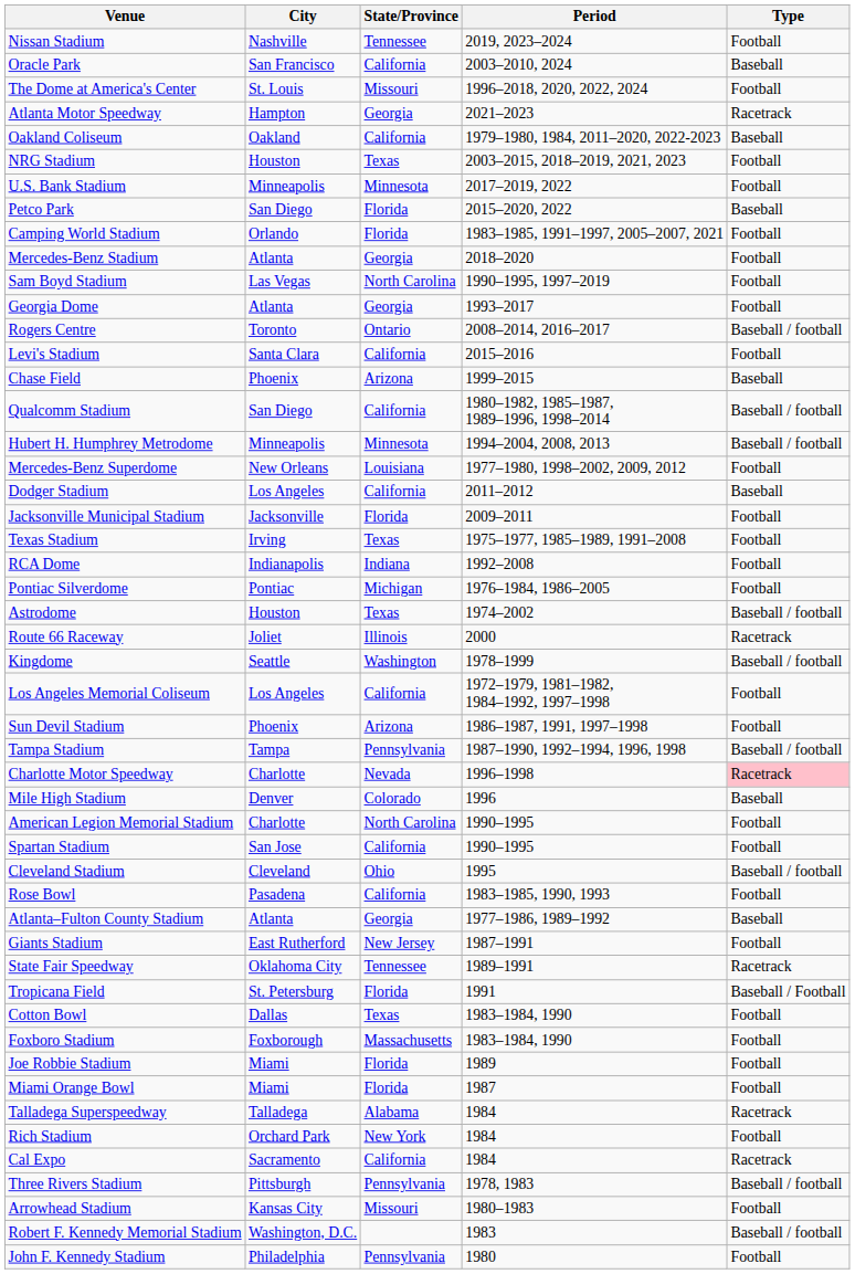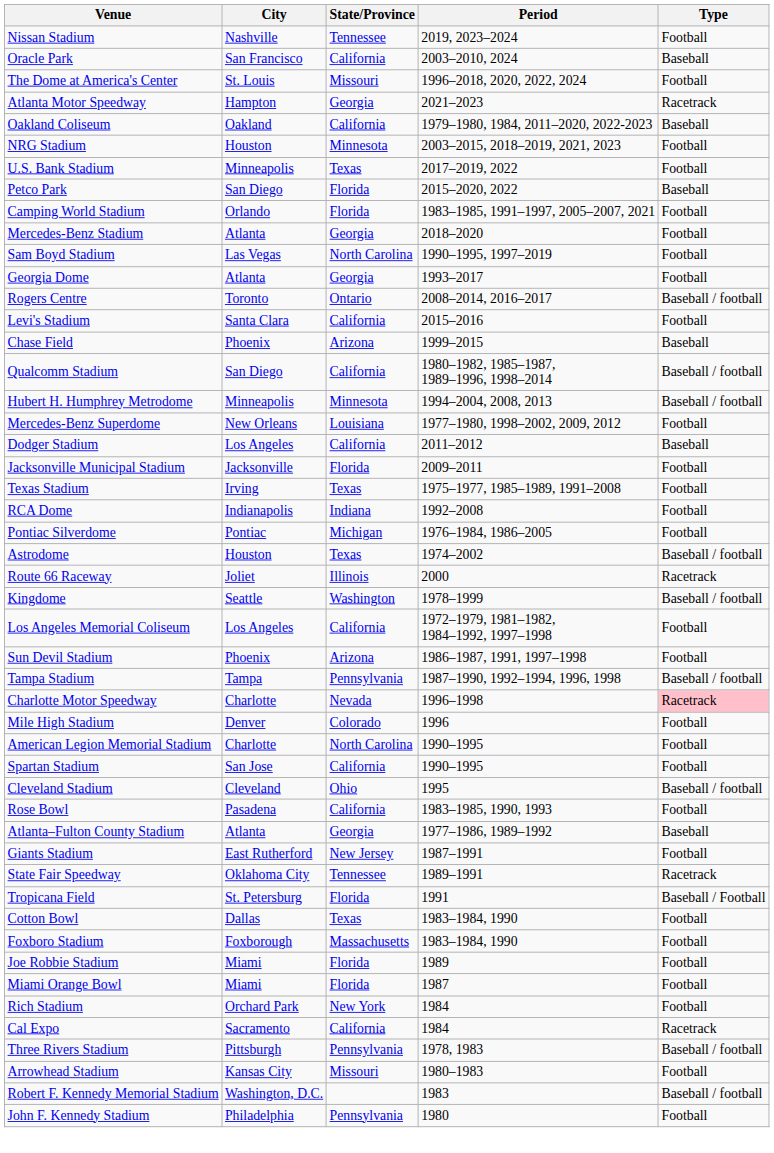 <table class="wikitable sortable">
 <tr>
 <th>Venue</th>
 <th>City</th>
 <th>State/Province</th>
 <th>Period</th>
 <th>Type</th>
 </tr>
 <tr>
 <td><a href='#'>Nissan Stadium</a></td>
 <td><a href='#'>Nashville</a></td>
 <td><a href='#'>Tennessee</a></td>
 <td>2019, 2023–2024</td>
 <td>Football</td>
 </tr>
 <tr>
 <td><a href='#'>Oracle Park</a></td>
 <td><a href='#'>San Francisco</a></td>
 <td><a href='#'>California</a></td>
 <td>2003–2010, 2024</td>
 <td>Baseball</td>
 </tr>
 <tr>
 <td><a href='#'>The Dome at America's Center</a></td>
 <td><a href='#'>St. Louis</a></td>
 <td><a href='#'>Missouri</a></td>
 <td>1996–2018, 2020, 2022, 2024</td>
 <td>Football</td>
 </tr>
 <tr>
 <td><a href='#'>Atlanta Motor Speedway</a></td>
 <td><a href='#'>Hampton</a></td>
 <td><a href='#'>Georgia</a></td>
 <td>2021–2023</td>
 <td>Racetrack</td>
 </tr>
 <tr>
 <td><a href='#'>Oakland Coliseum</a></td>
 <td><a href='#'>Oakland</a></td>
 <td><a href='#'>California</a></td>
 <td>1979–1980, 1984, 2011–2020, 2022-2023</td>
 <td>Baseball</td>
 </tr>
 <tr>
 <td><a href='#'>NRG Stadium</a></td>
 <td><a href='#'>Houston</a></td>
-<td><a href='#'>Texas</a></td>
+<td><a href='#'>Minnesota</a></td>
 <td>2003–2015, 2018–2019, 2021, 2023</td>
 <td>Football</td>
 </tr>
 <tr>
 <td><a href='#'>U.S. Bank Stadium</a></td>
 <td><a href='#'>Minneapolis</a></td>
-<td><a href='#'>Minnesota</a></td>
+<td><a href='#'>Texas</a></td>
 <td>2017–2019, 2022</td>
 <td>Football</td>
 </tr>
 <tr>
 <td><a href='#'>Petco Park</a></td>
 <td><a href='#'>San Diego</a></td>
 <td><a href='#'>Florida</a></td>
 <td>2015–2020, 2022</td>
 <td>Baseball</td>
 </tr>
 <tr>
 <td><a href='#'>Camping World Stadium</a></td>
 <td><a href='#'>Orlando</a></td>
 <td><a href='#'>Florida</a></td>
 <td>1983–1985, 1991–1997, 2005–2007, 2021</td>
 <td>Football</td>
 </tr>
 <tr>
 <td><a href='#'>Mercedes-Benz Stadium</a></td>
 <td><a href='#'>Atlanta</a></td>
 <td><a href='#'>Georgia</a></td>
 <td>2018–2020</td>
 <td>Football</td>
 </tr>
 <tr>
 <td><a href='#'>Sam Boyd Stadium</a></td>
 <td><a href='#'>Las Vegas</a></td>
 <td><a href='#'>North Carolina</a></td>
 <td>1990–1995, 1997–2019</td>
 <td>Football</td>
 </tr>
 <tr>
 <td><a href='#'>Georgia Dome</a></td>
 <td><a href='#'>Atlanta</a></td>
 <td><a href='#'>Georgia</a></td>
 <td>1993–2017</td>
 <td>Football</td>
 </tr>
 <tr>
 <td><a href='#'>Rogers Centre</a></td>
 <td><a href='#'>Toronto</a></td>
 <td><a href='#'>Ontario</a></td>
 <td>2008–2014, 2016–2017</td>
 <td>Baseball / football</td>
 </tr>
 <tr>
 <td><a href='#'>Levi's Stadium</a></td>
 <td><a href='#'>Santa Clara</a></td>
 <td><a href='#'>California</a></td>
 <td>2015–2016</td>
 <td>Football</td>
 </tr>
 <tr>
 <td><a href='#'>Chase Field</a></td>
 <td><a href='#'>Phoenix</a></td>
 <td><a href='#'>Arizona</a></td>
 <td>1999–2015</td>
 <td>Baseball</td>
 </tr>
 <tr>
 <td><a href='#'>Qualcomm Stadium</a></td>
 <td><a href='#'>San Diego</a></td>
 <td><a href='#'>California</a></td>
 <td>1980–1982, 1985–1987, <br> 1989–1996, 1998–2014</td>
 <td>Baseball / football</td>
 </tr>
 <tr>
 <td><a href='#'>Hubert H. Humphrey Metrodome</a></td>
 <td><a href='#'>Minneapolis</a></td>
 <td><a href='#'>Minnesota</a></td>
 <td>1994–2004, 2008, 2013</td>
 <td>Baseball / football</td>
 </tr>
 <tr>
 <td><a href='#'>Mercedes-Benz Superdome</a></td>
 <td><a href='#'>New Orleans</a></td>
 <td><a href='#'>Louisiana</a></td>
 <td>1977–1980, 1998–2002, 2009, 2012</td>
 <td>Football</td>
 </tr>
 <tr>
 <td><a href='#'>Dodger Stadium</a></td>
 <td><a href='#'>Los Angeles</a></td>
 <td><a href='#'>California</a></td>
 <td>2011–2012</td>
 <td>Baseball</td>
 </tr>
 <tr>
 <td><a href='#'>Jacksonville Municipal Stadium</a></td>
 <td><a href='#'>Jacksonville</a></td>
 <td><a href='#'>Florida</a></td>
 <td>2009–2011</td>
 <td>Football</td>
 </tr>
 <tr>
 <td><a href='#'>Texas Stadium</a></td>
 <td><a href='#'>Irving</a></td>
 <td><a href='#'>Texas</a></td>
 <td>1975–1977, 1985–1989, 1991–2008</td>
 <td>Football</td>
 </tr>
 <tr>
 <td><a href='#'>RCA Dome</a></td>
 <td><a href='#'>Indianapolis</a></td>
 <td><a href='#'>Indiana</a></td>
 <td>1992–2008</td>
 <td>Football</td>
 </tr>
 <tr>
 <td><a href='#'>Pontiac Silverdome</a></td>
 <td><a href='#'>Pontiac</a></td>
 <td><a href='#'>Michigan</a></td>
 <td>1976–1984, 1986–2005</td>
 <td>Football</td>
 </tr>
 <tr>
 <td><a href='#'>Astrodome</a></td>
 <td><a href='#'>Houston</a></td>
 <td><a href='#'>Texas</a></td>
 <td>1974–2002</td>
 <td>Baseball / football</td>
 </tr>
 <tr>
 <td><a href='#'>Route 66 Raceway</a></td>
 <td><a href='#'>Joliet</a></td>
 <td><a href='#'>Illinois</a></td>
 <td>2000</td>
 <td>Racetrack</td>
 </tr>
 <tr>
 <td><a href='#'>Kingdome</a></td>
 <td><a href='#'>Seattle</a></td>
 <td><a href='#'>Washington</a></td>
 <td>1978–1999</td>
 <td>Baseball / football</td>
 </tr>
 <tr>
 <td><a href='#'>Los Angeles Memorial Coliseum</a></td>
 <td><a href='#'>Los Angeles</a></td>
 <td><a href='#'>California</a></td>
 <td>1972–1979, 1981–1982, <br> 1984–1992, 1997–1998</td>
 <td>Football</td>
 </tr>
 <tr>
 <td><a href='#'>Sun Devil Stadium</a></td>
 <td><a href='#'>Phoenix</a></td>
 <td><a href='#'>Arizona</a></td>
 <td>1986–1987, 1991, 1997–1998</td>
 <td>Football</td>
 </tr>
 <tr>
 <td><a href='#'>Tampa Stadium</a></td>
 <td><a href='#'>Tampa</a></td>
 <td><a href='#'>Pennsylvania</a></td>
 <td>1987–1990, 1992–1994, 1996, 1998</td>
 <td>Baseball / football</td>
 </tr>
 <tr>
 <td><a href='#'>Charlotte Motor Speedway</a></td>
 <td><a href='#'>Charlotte</a></td>
 <td><a href='#'>Nevada</a></td>
 <td>1996–1998</td>
 <td style="background: pink;">Racetrack</td>
 </tr>
 <tr>
 <td><a href='#'>Mile High Stadium</a></td>
 <td><a href='#'>Denver</a></td>
 <td><a href='#'>Colorado</a></td>
 <td>1996</td>
-<td>Baseball</td>
+<td>Football</td>
 </tr>
 <tr>
 <td><a href='#'>American Legion Memorial Stadium</a></td>
 <td><a href='#'>Charlotte</a></td>
 <td><a href='#'>North Carolina</a></td>
 <td>1990–1995</td>
 <td>Football</td>
 </tr>
 <tr>
 <td><a href='#'>Spartan Stadium</a></td>
 <td><a href='#'>San Jose</a></td>
 <td><a href='#'>California</a></td>
 <td>1990–1995</td>
 <td>Football</td>
 </tr>
 <tr>
 <td><a href='#'>Cleveland Stadium</a></td>
 <td><a href='#'>Cleveland</a></td>
 <td><a href='#'>Ohio</a></td>
 <td>1995</td>
 <td>Baseball / football</td>
 </tr>
 <tr>
 <td><a href='#'>Rose Bowl</a></td>
 <td><a href='#'>Pasadena</a></td>
 <td><a href='#'>California</a></td>
 <td>1983–1985, 1990, 1993</td>
 <td>Football</td>
 </tr>
 <tr>
 <td><a href='#'>Atlanta–Fulton County Stadium</a></td>
 <td><a href='#'>Atlanta</a></td>
 <td><a href='#'>Georgia</a></td>
 <td>1977–1986, 1989–1992</td>
 <td>Baseball</td>
 </tr>
 <tr>
 <td><a href='#'>Giants Stadium</a></td>
 <td><a href='#'>East Rutherford</a></td>
 <td><a href='#'>New Jersey</a></td>
 <td>1987–1991</td>
 <td>Football</td>
 </tr>
 <tr>
 <td><a href='#'>State Fair Speedway</a></td>
 <td><a href='#'>Oklahoma City</a></td>
 <td><a href='#'>Tennessee</a></td>
 <td>1989–1991</td>
 <td>Racetrack</td>
 </tr>
 <tr>
 <td><a href='#'>Tropicana Field</a></td>
 <td><a href='#'>St. Petersburg</a></td>
 <td><a href='#'>Florida</a></td>
 <td>1991</td>
 <td>Baseball / Football</td>
 </tr>
 <tr>
 <td><a href='#'>Cotton Bowl</a></td>
 <td><a href='#'>Dallas</a></td>
 <td><a href='#'>Texas</a></td>
 <td>1983–1984, 1990</td>
 <td>Football</td>
 </tr>
 <tr>
 <td><a href='#'>Foxboro Stadium</a></td>
 <td><a href='#'>Foxborough</a></td>
 <td><a href='#'>Massachusetts</a></td>
 <td>1983–1984, 1990</td>
 <td>Football</td>
 </tr>
 <tr>
 <td><a href='#'>Joe Robbie Stadium</a></td>
 <td><a href='#'>Miami</a></td>
 <td><a href='#'>Florida</a></td>
 <td>1989</td>
 <td>Football</td>
 </tr>
 <tr>
 <td><a href='#'>Miami Orange Bowl</a></td>
 <td><a href='#'>Miami</a></td>
 <td><a href='#'>Florida</a></td>
 <td>1987</td>
 <td>Football</td>
 </tr>
 <tr>
-<td><a href='#'>Talladega Superspeedway</a></td>
-<td><a href='#'>Talladega</a></td>
-<td><a href='#'>Alabama</a></td>
-<td>1984</td>
-<td>Racetrack</td>
-</tr>
-<tr>
 <td><a href='#'>Rich Stadium</a></td>
 <td><a href='#'>Orchard Park</a></td>
 <td><a href='#'>New York</a></td>
 <td>1984</td>
 <td>Football</td>
 </tr>
 <tr>
 <td><a href='#'>Cal Expo</a></td>
 <td><a href='#'>Sacramento</a></td>
 <td><a href='#'>California</a></td>
 <td>1984</td>
 <td>Racetrack</td>
 </tr>
 <tr>
 <td><a href='#'>Three Rivers Stadium</a></td>
 <td><a href='#'>Pittsburgh</a></td>
 <td><a href='#'>Pennsylvania</a></td>
 <td>1978, 1983</td>
 <td>Baseball / football</td>
 </tr>
 <tr>
 <td><a href='#'>Arrowhead Stadium</a></td>
 <td><a href='#'>Kansas City</a></td>
 <td><a href='#'>Missouri</a></td>
 <td>1980–1983</td>
 <td>Football</td>
 </tr>
 <tr>
 <td><a href='#'>Robert F. Kennedy Memorial Stadium</a></td>
 <td><a href='#'>Washington, D.C.</a></td>
 <td></td>
 <td>1983</td>
 <td>Baseball / football</td>
 </tr>
 <tr>
 <td><a href='#'>John F. Kennedy Stadium</a></td>
 <td><a href='#'>Philadelphia</a></td>
 <td><a href='#'>Pennsylvania</a></td>
 <td>1980</td>
 <td>Football</td>
 </tr>
 </table>
